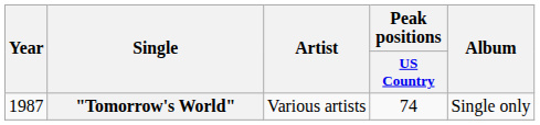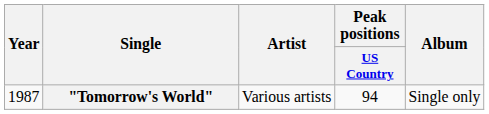 <table class="wikitable plainrowheaders" style="text-align:center;">
 <tr>
 <th rowspan="2">Year</th>
 <th rowspan="2" style="width:12em;">Single</th>
 <th rowspan="2">Artist</th>
 <th colspan="1">Peak positions</th>
 <th rowspan="2">Album</th>
 </tr>
 <tr style="font-size:smaller;">
 <th width="65"><a href='#'>US Country</a></th>
 </tr>
 <tr>
 <td>1987</td>
 <th scope="row">"Tomorrow's World"</th>
 <td>Various artists</td>
-<td>74</td>
+<td>94</td>
 <td align="left">Single only</td>
 </tr>
 </table>
